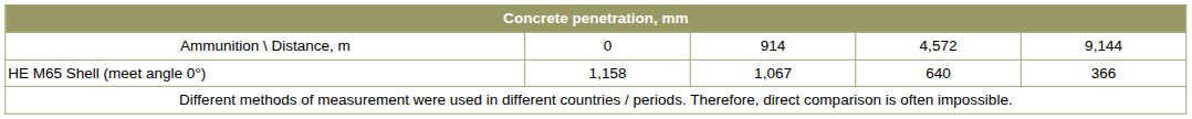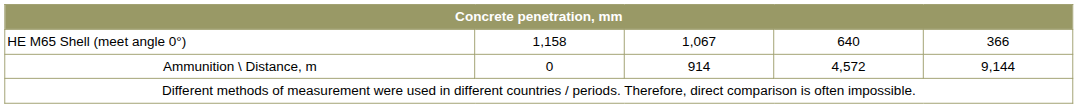 <table border=0 cellspacing=0 cellpadding=2 style="margin:0 0 .5em 1em; width:95%; background:#fff; border-collapse:collapse; border:1px solid #996; line-height:1.5; font-size:95%;">
 <tr style="vertical-align:top; text-align:center; border:1px solid #996; background-color:#996; color:#fff">
 <td colspan="5"><strong>Concrete penetration, mm</strong></td>
+</tr>
+<tr style="vertical-align:top; text-align:center;">
+<td style="border:1px solid #996; text-align:left">HE M65 Shell (meet angle 0°)</td>
+<td style="border:1px solid #996">1,158</td>
+<td style="border:1px solid #996">1,067</td>
+<td style="border:1px solid #996">640</td>
+<td style="border:1px solid #996">366</td>
 </tr>
 <tr style="vertical-align:top; text-align:center; border:1px solid #996;">
 <td width="44%"  style="border:1px solid #996">Ammunition \ Distance, m</td>
 <td width="14%"  style="border:1px solid #996">0</td>
 <td width="14%"  style="border:1px solid #996">914</td>
 <td width="14%"  style="border:1px solid #996">4,572</td>
 <td width="14%"  style="border:1px solid #996">9,144</td>
 </tr>
 <tr style="vertical-align:top; text-align:center;">
-<td style="border:1px solid #996; text-align:left">HE M65 Shell (meet angle 0°)</td>
-<td style="border:1px solid #996">1,158</td>
-<td style="border:1px solid #996">1,067</td>
-<td style="border:1px solid #996">640</td>
-<td style="border:1px solid #996">366</td>
-</tr>
-<tr style="vertical-align:top; text-align:center;">
 <td colspan="5">Different methods of measurement were used in different countries / periods. Therefore, direct comparison is often impossible.</td>
 </tr>
 </table>
